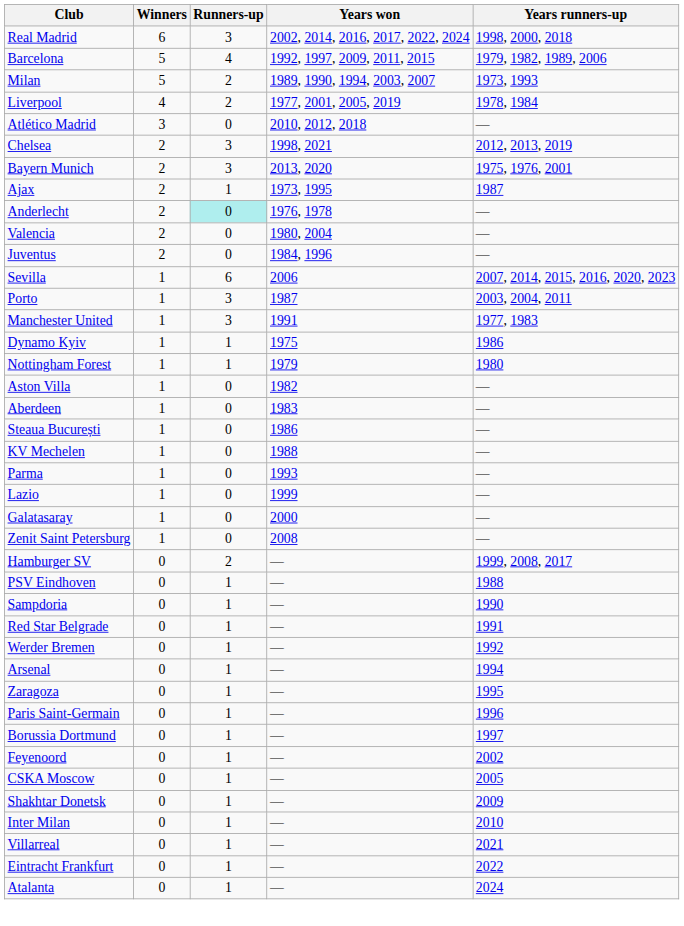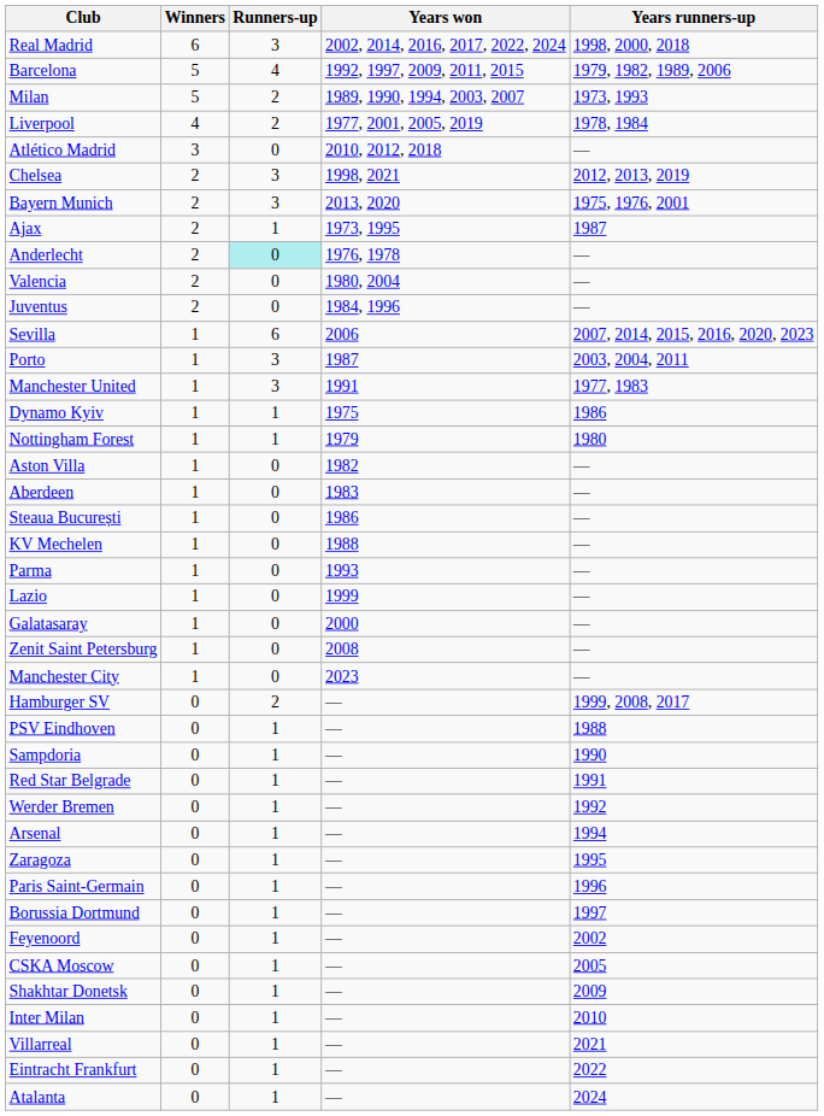 <table class="wikitable sortable">
 <tr>
 <th>Club</th>
 <th>Winners</th>
 <th>Runners-up</th>
 <th class="unsortable">Years won</th>
 <th class="unsortable">Years runners-up</th>
 </tr>
 <tr>
 <td> <a href='#'>Real Madrid</a></td>
 <td align=center>6</td>
 <td align="center">3</td>
 <td><a href='#'>2002</a>, <a href='#'>2014</a>, <a href='#'>2016</a>, <a href='#'>2017</a>, <a href='#'>2022</a>, <a href='#'>2024</a></td>
 <td><a href='#'>1998</a>, <a href='#'>2000</a>, <a href='#'>2018</a></td>
 </tr>
 <tr>
 <td> <a href='#'>Barcelona</a></td>
 <td align=center>5</td>
 <td align=center>4</td>
 <td><a href='#'>1992</a>, <a href='#'>1997</a>, <a href='#'>2009</a>, <a href='#'>2011</a>, <a href='#'>2015</a></td>
 <td><a href='#'>1979</a>, <a href='#'>1982</a>, <a href='#'>1989</a>, <a href='#'>2006</a></td>
 </tr>
 <tr>
 <td> <a href='#'>Milan</a></td>
 <td align=center>5</td>
 <td align=center>2</td>
 <td><a href='#'>1989</a>, <a href='#'>1990</a>, <a href='#'>1994</a>, <a href='#'>2003</a>, <a href='#'>2007</a></td>
 <td><a href='#'>1973</a>, <a href='#'>1993</a></td>
 </tr>
 <tr>
 <td> <a href='#'>Liverpool</a></td>
 <td align=center>4</td>
 <td align=center>2</td>
 <td><a href='#'>1977</a>, <a href='#'>2001</a>, <a href='#'>2005</a>, <a href='#'>2019</a></td>
 <td><a href='#'>1978</a>, <a href='#'>1984</a></td>
 </tr>
 <tr>
 <td> <a href='#'>Atlético Madrid</a></td>
 <td align=center>3</td>
 <td align=center>0</td>
 <td><a href='#'>2010</a>, <a href='#'>2012</a>, <a href='#'>2018</a></td>
 <td>—</td>
 </tr>
 <tr>
 <td> <a href='#'>Chelsea</a></td>
 <td align="center">2</td>
 <td align="center">3</td>
 <td><a href='#'>1998</a>, <a href='#'>2021</a></td>
 <td><a href='#'>2012</a>, <a href='#'>2013</a>, <a href='#'>2019</a></td>
 </tr>
 <tr>
 <td> <a href='#'>Bayern Munich</a></td>
 <td align=center>2</td>
 <td align=center>3</td>
 <td><a href='#'>2013</a>, <a href='#'>2020</a></td>
 <td><a href='#'>1975</a>, <a href='#'>1976</a>, <a href='#'>2001</a></td>
 </tr>
 <tr>
 <td> <a href='#'>Ajax</a></td>
 <td align=center>2</td>
 <td align=center>1</td>
 <td><a href='#'>1973</a>, <a href='#'>1995</a></td>
 <td><a href='#'>1987</a></td>
 </tr>
 <tr>
 <td> <a href='#'>Anderlecht</a></td>
 <td align=center>2</td>
 <td align=center style="background: paleturquoise;">0</td>
 <td><a href='#'>1976</a>, <a href='#'>1978</a></td>
 <td>—</td>
 </tr>
 <tr>
 <td> <a href='#'>Valencia</a></td>
 <td align="center">2</td>
 <td align="center">0</td>
 <td><a href='#'>1980</a>, <a href='#'>2004</a></td>
 <td>—</td>
 </tr>
 <tr>
 <td> <a href='#'>Juventus</a></td>
 <td align="center">2</td>
 <td align="center">0</td>
 <td><a href='#'>1984</a>, <a href='#'>1996</a></td>
 <td>—</td>
 </tr>
 <tr>
 <td> <a href='#'>Sevilla</a></td>
 <td align=center>1</td>
 <td align=center>6</td>
 <td><a href='#'>2006</a></td>
 <td><a href='#'>2007</a>, <a href='#'>2014</a>, <a href='#'>2015</a>, <a href='#'>2016</a>, <a href='#'>2020</a>, <a href='#'>2023</a></td>
 </tr>
 <tr>
 <td> <a href='#'>Porto</a></td>
 <td align=center>1</td>
 <td align=center>3</td>
 <td><a href='#'>1987</a></td>
 <td><a href='#'>2003</a>, <a href='#'>2004</a>, <a href='#'>2011</a></td>
 </tr>
 <tr>
 <td> <a href='#'>Manchester United</a></td>
 <td align="center">1</td>
 <td align="center">3</td>
 <td><a href='#'>1991</a></td>
 <td><a href='#'>1977</a>, <a href='#'>1983</a></td>
 </tr>
 <tr>
 <td> <a href='#'>Dynamo Kyiv</a></td>
 <td align=center>1</td>
 <td align=center>1</td>
 <td><a href='#'>1975</a></td>
 <td><a href='#'>1986</a></td>
 </tr>
 <tr>
 <td> <a href='#'>Nottingham Forest</a></td>
 <td align=center>1</td>
 <td align=center>1</td>
 <td><a href='#'>1979</a></td>
 <td><a href='#'>1980</a></td>
 </tr>
 <tr>
 <td> <a href='#'>Aston Villa</a></td>
 <td align=center>1</td>
 <td align=center>0</td>
 <td><a href='#'>1982</a></td>
 <td>—</td>
 </tr>
 <tr>
 <td> <a href='#'>Aberdeen</a></td>
 <td align=center>1</td>
 <td align=center>0</td>
 <td><a href='#'>1983</a></td>
 <td>—</td>
 </tr>
 <tr>
 <td> <a href='#'>Steaua București</a></td>
 <td align=center>1</td>
 <td align=center>0</td>
 <td><a href='#'>1986</a></td>
 <td>—</td>
 </tr>
 <tr>
 <td> <a href='#'>KV Mechelen</a></td>
 <td align=center>1</td>
 <td align=center>0</td>
 <td><a href='#'>1988</a></td>
 <td>—</td>
 </tr>
 <tr>
 <td> <a href='#'>Parma</a></td>
 <td align=center>1</td>
 <td align=center>0</td>
 <td><a href='#'>1993</a></td>
 <td>—</td>
 </tr>
 <tr>
 <td> <a href='#'>Lazio</a></td>
 <td align=center>1</td>
 <td align=center>0</td>
 <td><a href='#'>1999</a></td>
 <td>—</td>
 </tr>
 <tr>
 <td> <a href='#'>Galatasaray</a></td>
 <td align=center>1</td>
 <td align=center>0</td>
 <td><a href='#'>2000</a></td>
 <td>—</td>
 </tr>
 <tr>
 <td> <a href='#'>Zenit Saint Petersburg</a></td>
 <td align=center>1</td>
 <td align=center>0</td>
 <td><a href='#'>2008</a></td>
 <td>—</td>
 </tr>
 <tr>
+<td> <a href='#'>Manchester City</a></td>
+<td align=center>1</td>
+<td align=center>0</td>
+<td><a href='#'>2023</a></td>
+<td>—</td>
+</tr>
+<tr>
 <td> <a href='#'>Hamburger SV</a></td>
 <td align=center>0</td>
 <td align=center>2</td>
 <td>—</td>
 <td><a href='#'>1999</a>, <a href='#'>2008</a>, <a href='#'>2017</a></td>
 </tr>
 <tr>
 <td> <a href='#'>PSV Eindhoven</a></td>
 <td align=center>0</td>
 <td align=center>1</td>
 <td>—</td>
 <td><a href='#'>1988</a></td>
 </tr>
 <tr>
 <td> <a href='#'>Sampdoria</a></td>
 <td align=center>0</td>
 <td align=center>1</td>
 <td>—</td>
 <td><a href='#'>1990</a></td>
 </tr>
 <tr>
 <td> <a href='#'>Red Star Belgrade</a></td>
 <td align=center>0</td>
 <td align=center>1</td>
 <td>—</td>
 <td><a href='#'>1991</a></td>
 </tr>
 <tr>
 <td> <a href='#'>Werder Bremen</a></td>
 <td align=center>0</td>
 <td align=center>1</td>
 <td>—</td>
 <td><a href='#'>1992</a></td>
 </tr>
 <tr>
 <td> <a href='#'>Arsenal</a></td>
 <td align=center>0</td>
 <td align=center>1</td>
 <td>—</td>
 <td><a href='#'>1994</a></td>
 </tr>
 <tr>
 <td> <a href='#'>Zaragoza</a></td>
 <td align=center>0</td>
 <td align=center>1</td>
 <td>—</td>
 <td><a href='#'>1995</a></td>
 </tr>
 <tr>
 <td> <a href='#'>Paris Saint-Germain</a></td>
 <td align=center>0</td>
 <td align=center>1</td>
 <td>—</td>
 <td><a href='#'>1996</a></td>
 </tr>
 <tr>
 <td> <a href='#'>Borussia Dortmund</a></td>
 <td align=center>0</td>
 <td align=center>1</td>
 <td>—</td>
 <td><a href='#'>1997</a></td>
 </tr>
 <tr>
 <td> <a href='#'>Feyenoord</a></td>
 <td align=center>0</td>
 <td align=center>1</td>
 <td>—</td>
 <td><a href='#'>2002</a></td>
 </tr>
 <tr>
 <td> <a href='#'>CSKA Moscow</a></td>
 <td align=center>0</td>
 <td align=center>1</td>
 <td>—</td>
 <td><a href='#'>2005</a></td>
 </tr>
 <tr>
 <td> <a href='#'>Shakhtar Donetsk</a></td>
 <td align=center>0</td>
 <td align=center>1</td>
 <td>—</td>
 <td><a href='#'>2009</a></td>
 </tr>
 <tr>
 <td> <a href='#'>Inter Milan</a></td>
 <td align=center>0</td>
 <td align=center>1</td>
 <td>—</td>
 <td><a href='#'>2010</a></td>
 </tr>
 <tr>
 <td> <a href='#'>Villarreal</a></td>
 <td align=center>0</td>
 <td align=center>1</td>
 <td>—</td>
 <td><a href='#'>2021</a></td>
 </tr>
 <tr>
 <td> <a href='#'>Eintracht Frankfurt</a></td>
 <td align="center">0</td>
 <td align=center>1</td>
 <td —>—</td>
 <td><a href='#'>2022</a></td>
 </tr>
 <tr>
 <td> <a href='#'>Atalanta</a></td>
 <td align="center">0</td>
 <td align=center>1</td>
 <td —>—</td>
 <td><a href='#'>2024</a></td>
 </tr>
 </table>
